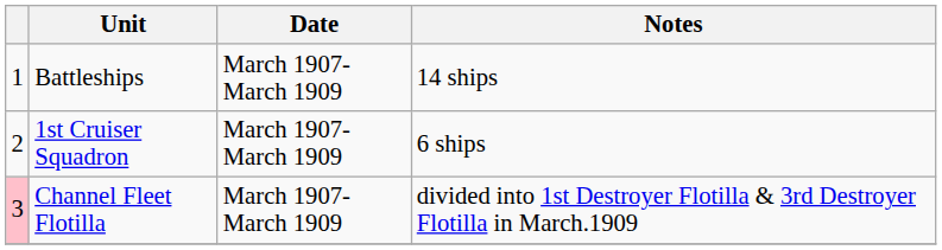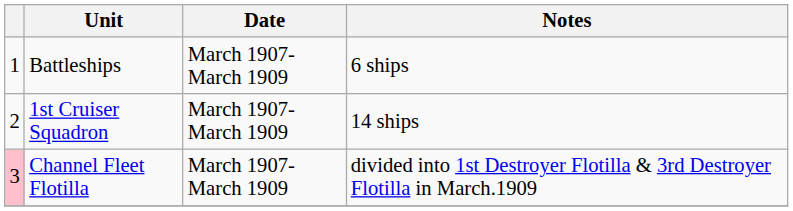 <table class=wikitable>
 <tr>
 <th></th>
 <th>Unit</th>
 <th>Date</th>
 <th>Notes</th>
 </tr>
 <tr>
 <td>1</td>
 <td>Battleships</td>
 <td>March 1907-March 1909</td>
-<td>14 ships</td>
+<td>6 ships</td>
 </tr>
 <tr>
 <td>2</td>
 <td><a href='#'>1st Cruiser Squadron</a></td>
 <td>March 1907-March 1909</td>
-<td>6 ships</td>
+<td>14 ships</td>
 </tr>
 <tr>
 <td style="background: pink;">3</td>
 <td><a href='#'>Channel Fleet Flotilla</a></td>
 <td>March 1907-March 1909</td>
 <td>divided into <a href='#'>1st Destroyer Flotilla</a> &  <a href='#'>3rd Destroyer Flotilla</a> in March.1909</td>
 </tr>
 <tr>
 </tr>
 </table>
